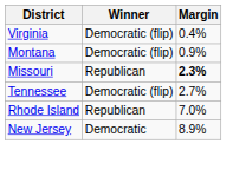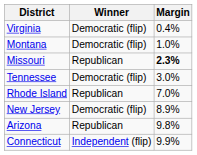 <table class="wikitable sortable">
 <tr>
 <th>District</th>
 <th>Winner</th>
 <th>Margin</th>
 </tr>
 <tr>
 <td><a href='#'>Virginia</a></td>
 <td data-sort-value=-1 >Democratic (flip)</td>
 <td>0.4%</td>
 </tr>
 <tr>
 <td><a href='#'>Montana</a></td>
 <td data-sort-value=-1 >Democratic (flip)</td>
-<td>0.9%</td>
+<td>1.0%</td>
 </tr>
 <tr>
 <td><a href='#'>Missouri</a></td>
 <td data-sort-value=0.5 >Republican</td>
 <td><strong>2.3%</strong></td>
 </tr>
 <tr>
 <td><a href='#'>Tennessee</a></td>
 <td data-sort-value=-1 >Democratic (flip)</td>
-<td>2.7%</td>
+<td>3.0%</td>
 </tr>
 <tr>
 <td><a href='#'>Rhode Island</a></td>
 <td data-sort-value=0.5 >Republican</td>
 <td>7.0%</td>
 </tr>
 <tr>
 <td><a href='#'>New Jersey</a></td>
-<td data-sort-value=-1 >Democratic</td>
+<td data-sort-value=-1 >Democratic (flip)</td>
 <td>8.9%</td>
 </tr>
+<tr>
+<td><a href='#'>Arizona</a></td>
+<td data-sort-value=0.5 >Republican</td>
+<td>9.8%</td>
+</tr>
+<tr>
+<td><a href='#'>Connecticut</a></td>
+<td data-sort-value-1 ><a href='#'>Independent</a> (flip)</td>
+<td>9.9%</td>
+</tr>
 </table>
